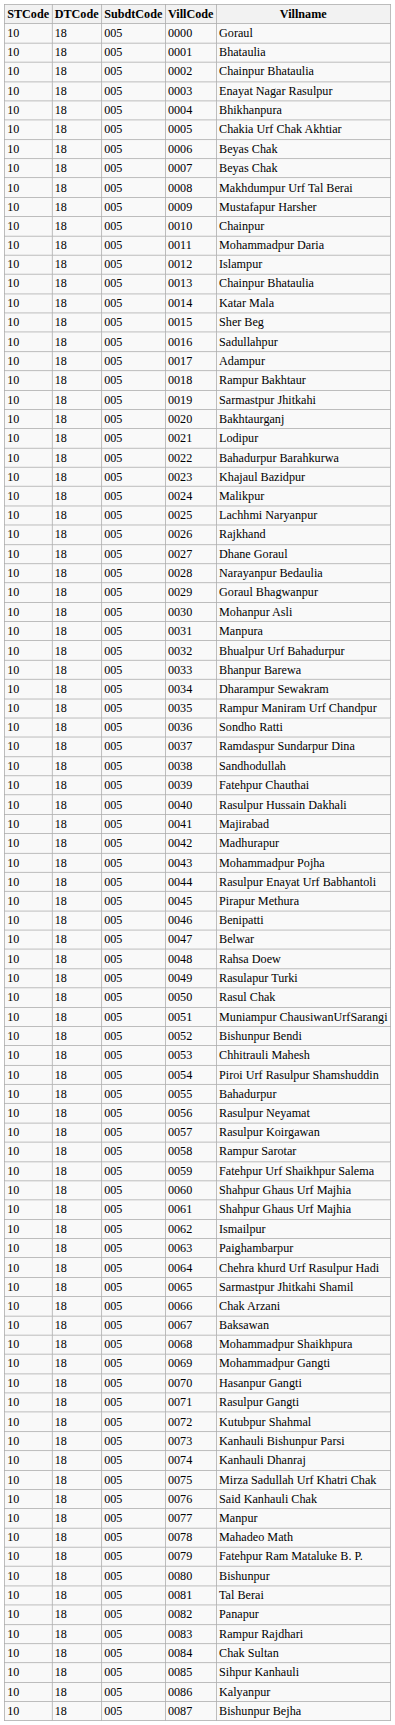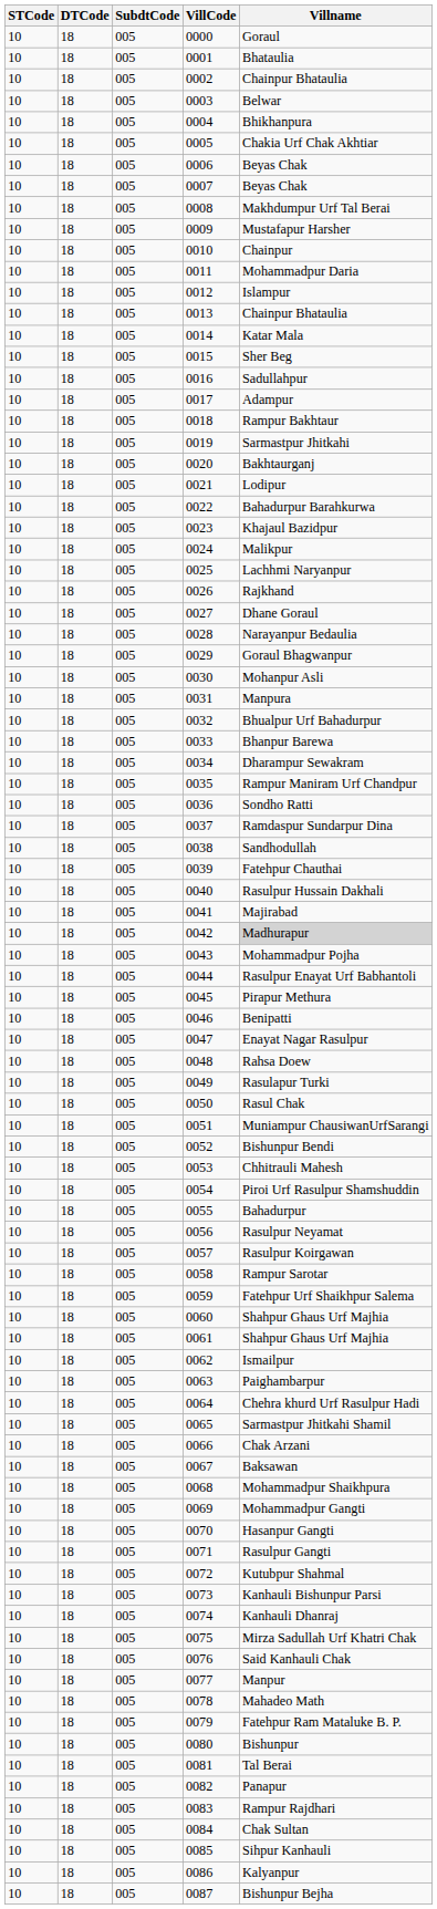 <table class="wikitable">
 <tr>
 <th>STCode</th>
 <th>DTCode</th>
 <th>SubdtCode</th>
 <th>VillCode</th>
 <th>Villname</th>
 </tr>
 <tr>
 <td>10</td>
 <td>18</td>
 <td>005</td>
 <td>0000</td>
 <td>Goraul</td>
 </tr>
 <tr>
 <td>10</td>
 <td>18</td>
 <td>005</td>
 <td>0001</td>
 <td>Bhataulia</td>
 </tr>
 <tr>
 <td>10</td>
 <td>18</td>
 <td>005</td>
 <td>0002</td>
 <td>Chainpur Bhataulia</td>
 </tr>
 <tr>
 <td>10</td>
 <td>18</td>
 <td>005</td>
 <td>0003</td>
-<td>Enayat Nagar Rasulpur</td>
+<td>Belwar</td>
 </tr>
 <tr>
 <td>10</td>
 <td>18</td>
 <td>005</td>
 <td>0004</td>
 <td>Bhikhanpura</td>
 </tr>
 <tr>
 <td>10</td>
 <td>18</td>
 <td>005</td>
 <td>0005</td>
 <td>Chakia Urf Chak Akhtiar</td>
 </tr>
 <tr>
 <td>10</td>
 <td>18</td>
 <td>005</td>
 <td>0006</td>
 <td>Beyas Chak</td>
 </tr>
 <tr>
 <td>10</td>
 <td>18</td>
 <td>005</td>
 <td>0007</td>
 <td>Beyas Chak</td>
 </tr>
 <tr>
 <td>10</td>
 <td>18</td>
 <td>005</td>
 <td>0008</td>
 <td>Makhdumpur Urf Tal Berai</td>
 </tr>
 <tr>
 <td>10</td>
 <td>18</td>
 <td>005</td>
 <td>0009</td>
 <td>Mustafapur Harsher</td>
 </tr>
 <tr>
 <td>10</td>
 <td>18</td>
 <td>005</td>
 <td>0010</td>
 <td>Chainpur</td>
 </tr>
 <tr>
 <td>10</td>
 <td>18</td>
 <td>005</td>
 <td>0011</td>
 <td>Mohammadpur Daria</td>
 </tr>
 <tr>
 <td>10</td>
 <td>18</td>
 <td>005</td>
 <td>0012</td>
 <td>Islampur</td>
 </tr>
 <tr>
 <td>10</td>
 <td>18</td>
 <td>005</td>
 <td>0013</td>
 <td>Chainpur Bhataulia</td>
 </tr>
 <tr>
 <td>10</td>
 <td>18</td>
 <td>005</td>
 <td>0014</td>
 <td>Katar Mala</td>
 </tr>
 <tr>
 <td>10</td>
 <td>18</td>
 <td>005</td>
 <td>0015</td>
 <td>Sher Beg</td>
 </tr>
 <tr>
 <td>10</td>
 <td>18</td>
 <td>005</td>
 <td>0016</td>
 <td>Sadullahpur</td>
 </tr>
 <tr>
 <td>10</td>
 <td>18</td>
 <td>005</td>
 <td>0017</td>
 <td>Adampur</td>
 </tr>
 <tr>
 <td>10</td>
 <td>18</td>
 <td>005</td>
 <td>0018</td>
 <td>Rampur Bakhtaur</td>
 </tr>
 <tr>
 <td>10</td>
 <td>18</td>
 <td>005</td>
 <td>0019</td>
 <td>Sarmastpur Jhitkahi</td>
 </tr>
 <tr>
 <td>10</td>
 <td>18</td>
 <td>005</td>
 <td>0020</td>
 <td>Bakhtaurganj</td>
 </tr>
 <tr>
 <td>10</td>
 <td>18</td>
 <td>005</td>
 <td>0021</td>
 <td>Lodipur</td>
 </tr>
 <tr>
 <td>10</td>
 <td>18</td>
 <td>005</td>
 <td>0022</td>
 <td>Bahadurpur Barahkurwa</td>
 </tr>
 <tr>
 <td>10</td>
 <td>18</td>
 <td>005</td>
 <td>0023</td>
 <td>Khajaul Bazidpur</td>
 </tr>
 <tr>
 <td>10</td>
 <td>18</td>
 <td>005</td>
 <td>0024</td>
 <td>Malikpur</td>
 </tr>
 <tr>
 <td>10</td>
 <td>18</td>
 <td>005</td>
 <td>0025</td>
 <td>Lachhmi Naryanpur</td>
 </tr>
 <tr>
 <td>10</td>
 <td>18</td>
 <td>005</td>
 <td>0026</td>
 <td>Rajkhand</td>
 </tr>
 <tr>
 <td>10</td>
 <td>18</td>
 <td>005</td>
 <td>0027</td>
 <td>Dhane Goraul</td>
 </tr>
 <tr>
 <td>10</td>
 <td>18</td>
 <td>005</td>
 <td>0028</td>
 <td>Narayanpur Bedaulia</td>
 </tr>
 <tr>
 <td>10</td>
 <td>18</td>
 <td>005</td>
 <td>0029</td>
 <td>Goraul Bhagwanpur</td>
 </tr>
 <tr>
 <td>10</td>
 <td>18</td>
 <td>005</td>
 <td>0030</td>
 <td>Mohanpur Asli</td>
 </tr>
 <tr>
 <td>10</td>
 <td>18</td>
 <td>005</td>
 <td>0031</td>
 <td>Manpura</td>
 </tr>
 <tr>
 <td>10</td>
 <td>18</td>
 <td>005</td>
 <td>0032</td>
 <td>Bhualpur Urf Bahadurpur</td>
 </tr>
 <tr>
 <td>10</td>
 <td>18</td>
 <td>005</td>
 <td>0033</td>
 <td>Bhanpur Barewa</td>
 </tr>
 <tr>
 <td>10</td>
 <td>18</td>
 <td>005</td>
 <td>0034</td>
 <td>Dharampur Sewakram</td>
 </tr>
 <tr>
 <td>10</td>
 <td>18</td>
 <td>005</td>
 <td>0035</td>
 <td>Rampur Maniram Urf Chandpur</td>
 </tr>
 <tr>
 <td>10</td>
 <td>18</td>
 <td>005</td>
 <td>0036</td>
 <td>Sondho Ratti</td>
 </tr>
 <tr>
 <td>10</td>
 <td>18</td>
 <td>005</td>
 <td>0037</td>
 <td>Ramdaspur Sundarpur Dina</td>
 </tr>
 <tr>
 <td>10</td>
 <td>18</td>
 <td>005</td>
 <td>0038</td>
 <td>Sandhodullah</td>
 </tr>
 <tr>
 <td>10</td>
 <td>18</td>
 <td>005</td>
 <td>0039</td>
 <td>Fatehpur Chauthai</td>
 </tr>
 <tr>
 <td>10</td>
 <td>18</td>
 <td>005</td>
 <td>0040</td>
 <td>Rasulpur Hussain Dakhali</td>
 </tr>
 <tr>
 <td>10</td>
 <td>18</td>
 <td>005</td>
 <td>0041</td>
 <td>Majirabad</td>
 </tr>
 <tr>
 <td>10</td>
 <td>18</td>
 <td>005</td>
 <td>0042</td>
-<td>Madhurapur</td>
+<td style="background: lightgrey;">Madhurapur</td>
 </tr>
 <tr>
 <td>10</td>
 <td>18</td>
 <td>005</td>
 <td>0043</td>
 <td>Mohammadpur Pojha</td>
 </tr>
 <tr>
 <td>10</td>
 <td>18</td>
 <td>005</td>
 <td>0044</td>
 <td>Rasulpur Enayat Urf Babhantoli</td>
 </tr>
 <tr>
 <td>10</td>
 <td>18</td>
 <td>005</td>
 <td>0045</td>
 <td>Pirapur Methura</td>
 </tr>
 <tr>
 <td>10</td>
 <td>18</td>
 <td>005</td>
 <td>0046</td>
 <td>Benipatti</td>
 </tr>
 <tr>
 <td>10</td>
 <td>18</td>
 <td>005</td>
 <td>0047</td>
-<td>Belwar</td>
+<td>Enayat Nagar Rasulpur</td>
 </tr>
 <tr>
 <td>10</td>
 <td>18</td>
 <td>005</td>
 <td>0048</td>
 <td>Rahsa Doew</td>
 </tr>
 <tr>
 <td>10</td>
 <td>18</td>
 <td>005</td>
 <td>0049</td>
 <td>Rasulapur Turki</td>
 </tr>
 <tr>
 <td>10</td>
 <td>18</td>
 <td>005</td>
 <td>0050</td>
 <td>Rasul Chak</td>
 </tr>
 <tr>
 <td>10</td>
 <td>18</td>
 <td>005</td>
 <td>0051</td>
 <td>Muniampur ChausiwanUrfSarangi</td>
 </tr>
 <tr>
 <td>10</td>
 <td>18</td>
 <td>005</td>
 <td>0052</td>
 <td>Bishunpur Bendi</td>
 </tr>
 <tr>
 <td>10</td>
 <td>18</td>
 <td>005</td>
 <td>0053</td>
 <td>Chhitrauli Mahesh</td>
 </tr>
 <tr>
 <td>10</td>
 <td>18</td>
 <td>005</td>
 <td>0054</td>
 <td>Piroi Urf Rasulpur Shamshuddin</td>
 </tr>
 <tr>
 <td>10</td>
 <td>18</td>
 <td>005</td>
 <td>0055</td>
 <td>Bahadurpur</td>
 </tr>
 <tr>
 <td>10</td>
 <td>18</td>
 <td>005</td>
 <td>0056</td>
 <td>Rasulpur Neyamat</td>
 </tr>
 <tr>
 <td>10</td>
 <td>18</td>
 <td>005</td>
 <td>0057</td>
 <td>Rasulpur Koirgawan</td>
 </tr>
 <tr>
 <td>10</td>
 <td>18</td>
 <td>005</td>
 <td>0058</td>
 <td>Rampur Sarotar</td>
 </tr>
 <tr>
 <td>10</td>
 <td>18</td>
 <td>005</td>
 <td>0059</td>
 <td>Fatehpur Urf Shaikhpur Salema</td>
 </tr>
 <tr>
 <td>10</td>
 <td>18</td>
 <td>005</td>
 <td>0060</td>
 <td>Shahpur Ghaus Urf Majhia</td>
 </tr>
 <tr>
 <td>10</td>
 <td>18</td>
 <td>005</td>
 <td>0061</td>
 <td>Shahpur Ghaus Urf Majhia</td>
 </tr>
 <tr>
 <td>10</td>
 <td>18</td>
 <td>005</td>
 <td>0062</td>
 <td>Ismailpur</td>
 </tr>
 <tr>
 <td>10</td>
 <td>18</td>
 <td>005</td>
 <td>0063</td>
 <td>Paighambarpur</td>
 </tr>
 <tr>
 <td>10</td>
 <td>18</td>
 <td>005</td>
 <td>0064</td>
 <td>Chehra khurd Urf Rasulpur Hadi</td>
 </tr>
 <tr>
 <td>10</td>
 <td>18</td>
 <td>005</td>
 <td>0065</td>
 <td>Sarmastpur Jhitkahi Shamil</td>
 </tr>
 <tr>
 <td>10</td>
 <td>18</td>
 <td>005</td>
 <td>0066</td>
 <td>Chak Arzani</td>
 </tr>
 <tr>
 <td>10</td>
 <td>18</td>
 <td>005</td>
 <td>0067</td>
 <td>Baksawan</td>
 </tr>
 <tr>
 <td>10</td>
 <td>18</td>
 <td>005</td>
 <td>0068</td>
 <td>Mohammadpur Shaikhpura</td>
 </tr>
 <tr>
 <td>10</td>
 <td>18</td>
 <td>005</td>
 <td>0069</td>
 <td>Mohammadpur Gangti</td>
 </tr>
 <tr>
 <td>10</td>
 <td>18</td>
 <td>005</td>
 <td>0070</td>
 <td>Hasanpur Gangti</td>
 </tr>
 <tr>
 <td>10</td>
 <td>18</td>
 <td>005</td>
 <td>0071</td>
 <td>Rasulpur Gangti</td>
 </tr>
 <tr>
 <td>10</td>
 <td>18</td>
 <td>005</td>
 <td>0072</td>
 <td>Kutubpur Shahmal</td>
 </tr>
 <tr>
 <td>10</td>
 <td>18</td>
 <td>005</td>
 <td>0073</td>
 <td>Kanhauli Bishunpur Parsi</td>
 </tr>
 <tr>
 <td>10</td>
 <td>18</td>
 <td>005</td>
 <td>0074</td>
 <td>Kanhauli Dhanraj</td>
 </tr>
 <tr>
 <td>10</td>
 <td>18</td>
 <td>005</td>
 <td>0075</td>
 <td>Mirza Sadullah Urf Khatri Chak</td>
 </tr>
 <tr>
 <td>10</td>
 <td>18</td>
 <td>005</td>
 <td>0076</td>
 <td>Said Kanhauli Chak</td>
 </tr>
 <tr>
 <td>10</td>
 <td>18</td>
 <td>005</td>
 <td>0077</td>
 <td>Manpur</td>
 </tr>
 <tr>
 <td>10</td>
 <td>18</td>
 <td>005</td>
 <td>0078</td>
 <td>Mahadeo Math</td>
 </tr>
 <tr>
 <td>10</td>
 <td>18</td>
 <td>005</td>
 <td>0079</td>
 <td>Fatehpur Ram Mataluke B. P.</td>
 </tr>
 <tr>
 <td>10</td>
 <td>18</td>
 <td>005</td>
 <td>0080</td>
 <td>Bishunpur</td>
 </tr>
 <tr>
 <td>10</td>
 <td>18</td>
 <td>005</td>
 <td>0081</td>
 <td>Tal Berai</td>
 </tr>
 <tr>
 <td>10</td>
 <td>18</td>
 <td>005</td>
 <td>0082</td>
 <td>Panapur</td>
 </tr>
 <tr>
 <td>10</td>
 <td>18</td>
 <td>005</td>
 <td>0083</td>
 <td>Rampur Rajdhari</td>
 </tr>
 <tr>
 <td>10</td>
 <td>18</td>
 <td>005</td>
 <td>0084</td>
 <td>Chak Sultan</td>
 </tr>
 <tr>
 <td>10</td>
 <td>18</td>
 <td>005</td>
 <td>0085</td>
 <td>Sihpur Kanhauli</td>
 </tr>
 <tr>
 <td>10</td>
 <td>18</td>
 <td>005</td>
 <td>0086</td>
 <td>Kalyanpur</td>
 </tr>
 <tr>
 <td>10</td>
 <td>18</td>
 <td>005</td>
 <td>0087</td>
 <td>Bishunpur Bejha</td>
 </tr>
 </table>
